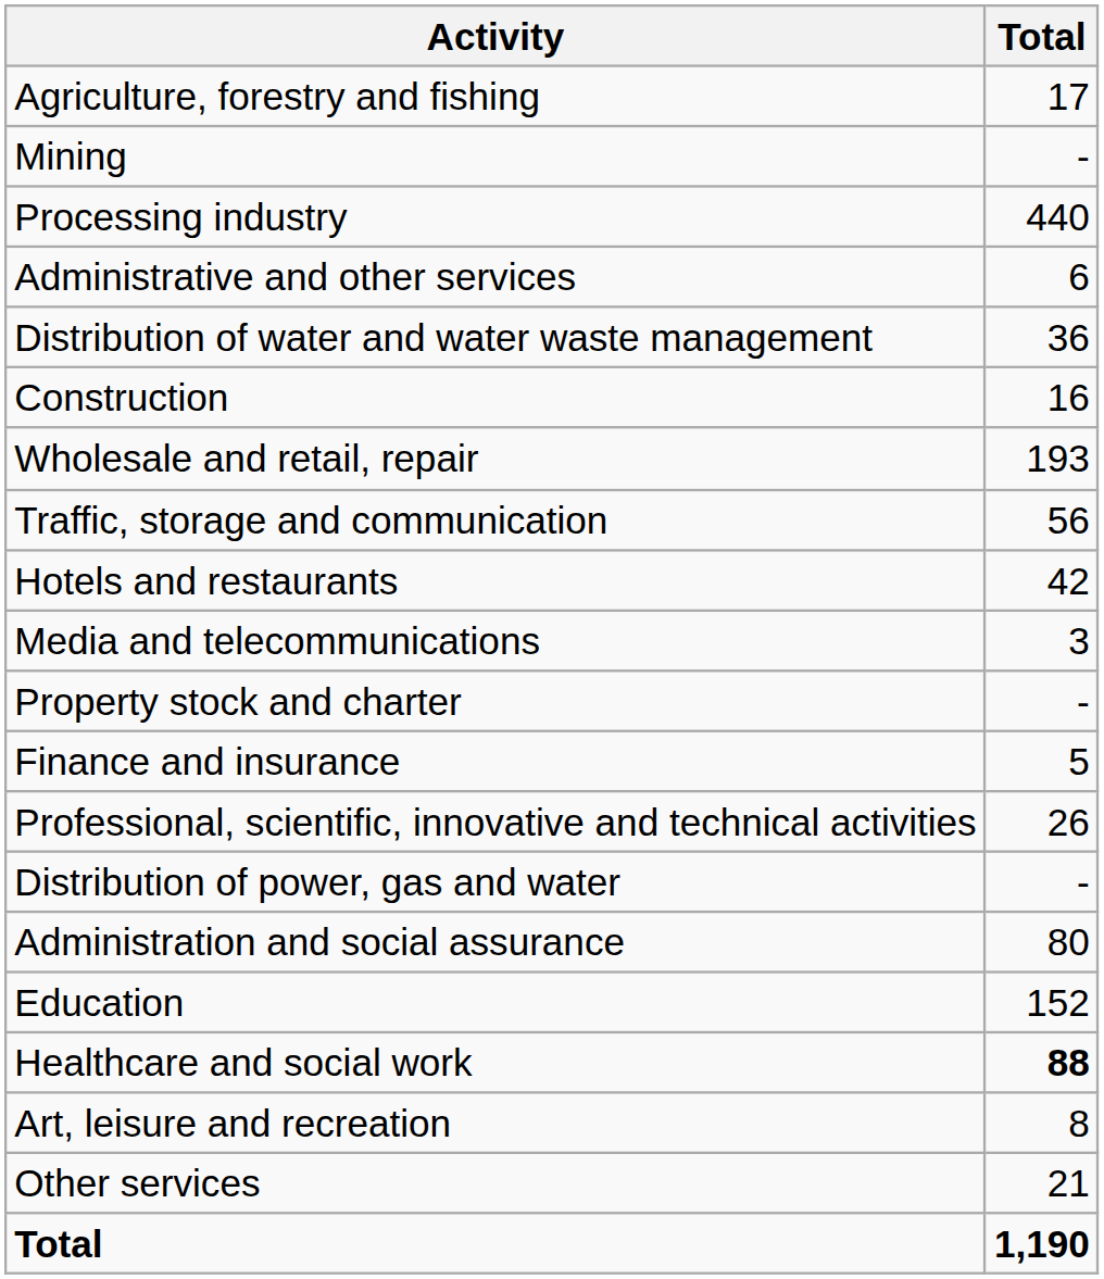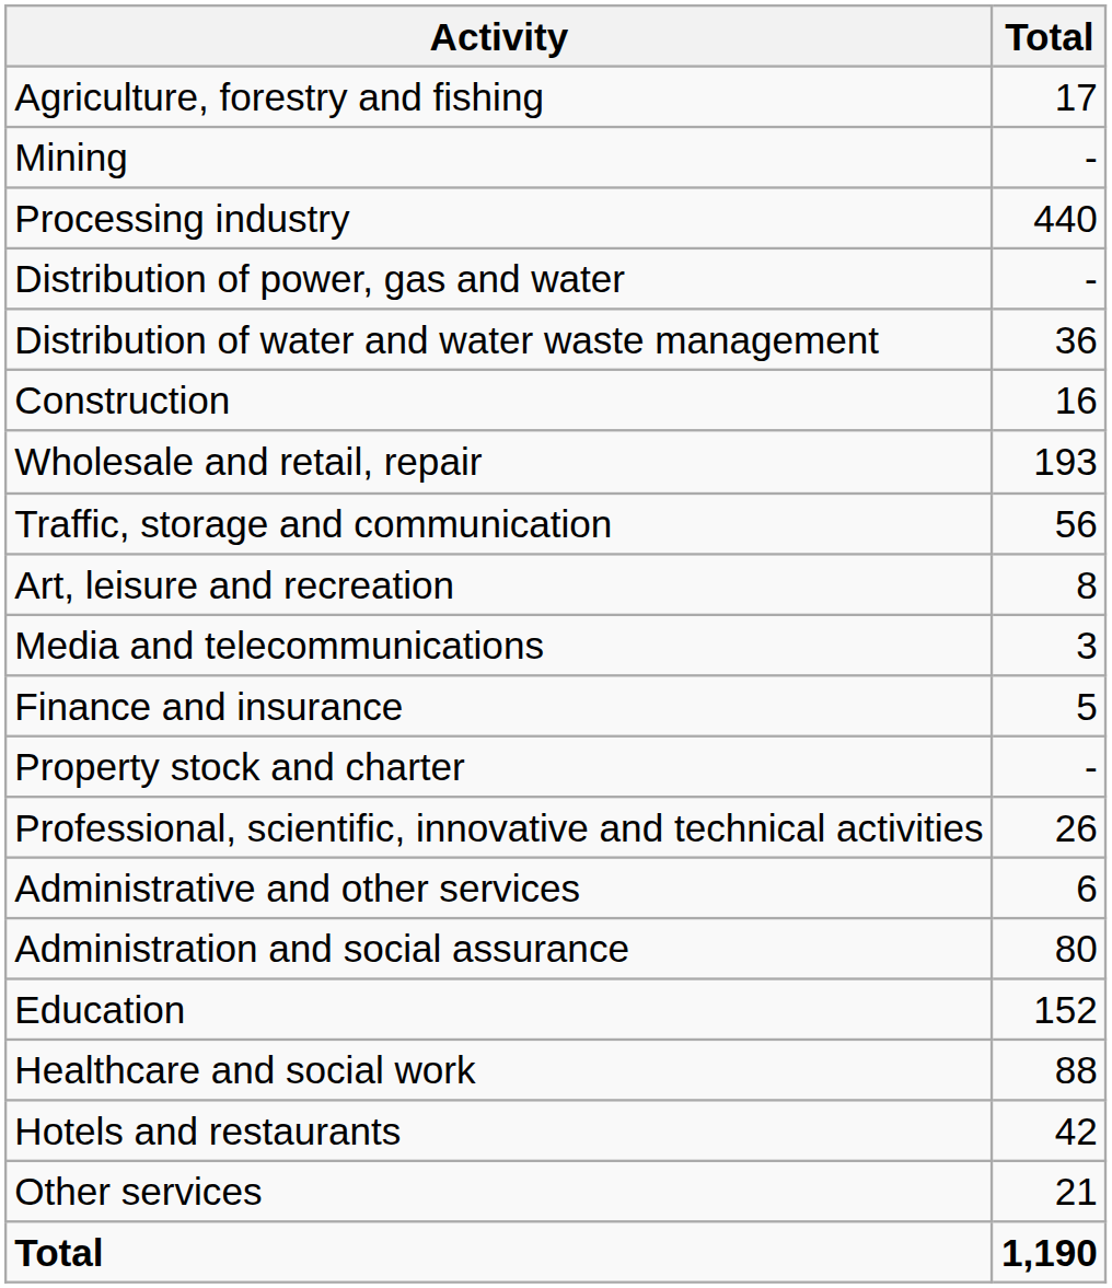 <table class="wikitable sortable" style="font-size:95%;">
 <tr>
 <th>Activity</th>
 <th>Total</th>
 </tr>
 <tr>
 <td>Agriculture, forestry and fishing</td>
 <td align="right">17</td>
 </tr>
 <tr>
 <td>Mining</td>
 <td align="right">-</td>
 </tr>
 <tr>
 <td>Processing industry</td>
 <td align="right">440</td>
 </tr>
 <tr>
-<td>Administrative and other services</td>
-<td align="right">6</td>
+<td>Distribution of power, gas and water</td>
+<td align="right">-</td>
 </tr>
 <tr>
 <td>Distribution of water and water waste management</td>
 <td align="right">36</td>
 </tr>
 <tr>
 <td>Construction</td>
 <td align="right">16</td>
 </tr>
 <tr>
 <td>Wholesale and retail, repair</td>
 <td align="right">193</td>
 </tr>
 <tr>
 <td>Traffic, storage and communication</td>
 <td align="right">56</td>
 </tr>
 <tr>
-<td>Hotels and restaurants</td>
-<td align="right">42</td>
+<td>Art, leisure and recreation</td>
+<td align="right">8</td>
 </tr>
 <tr>
 <td>Media and telecommunications</td>
 <td align="right">3</td>
 </tr>
 <tr>
+<td>Finance and insurance</td>
+<td align="right">5</td>
+</tr>
+<tr>
 <td>Property stock and charter</td>
 <td align="right">-</td>
-</tr>
-<tr>
-<td>Finance and insurance</td>
-<td align="right">5</td>
 </tr>
 <tr>
 <td>Professional, scientific, innovative and technical activities</td>
 <td align="right">26</td>
 </tr>
 <tr>
-<td>Distribution of power, gas and water</td>
-<td align="right">-</td>
+<td>Administrative and other services</td>
+<td align="right">6</td>
 </tr>
 <tr>
 <td>Administration and social assurance</td>
 <td align="right">80</td>
 </tr>
 <tr>
 <td>Education</td>
 <td align="right">152</td>
 </tr>
 <tr>
 <td>Healthcare and social work</td>
-<td align="right"><strong>88</strong></td>
+<td align="right">88</td>
 </tr>
 <tr>
-<td>Art, leisure and recreation</td>
-<td align="right">8</td>
+<td>Hotels and restaurants</td>
+<td align="right">42</td>
 </tr>
 <tr>
 <td>Other services</td>
 <td align="right">21</td>
 </tr>
 <tr class="sortbottom">
 <td><strong>Total</strong></td>
 <td align="right"><strong>1,190</strong></td>
 </tr>
 </table>
